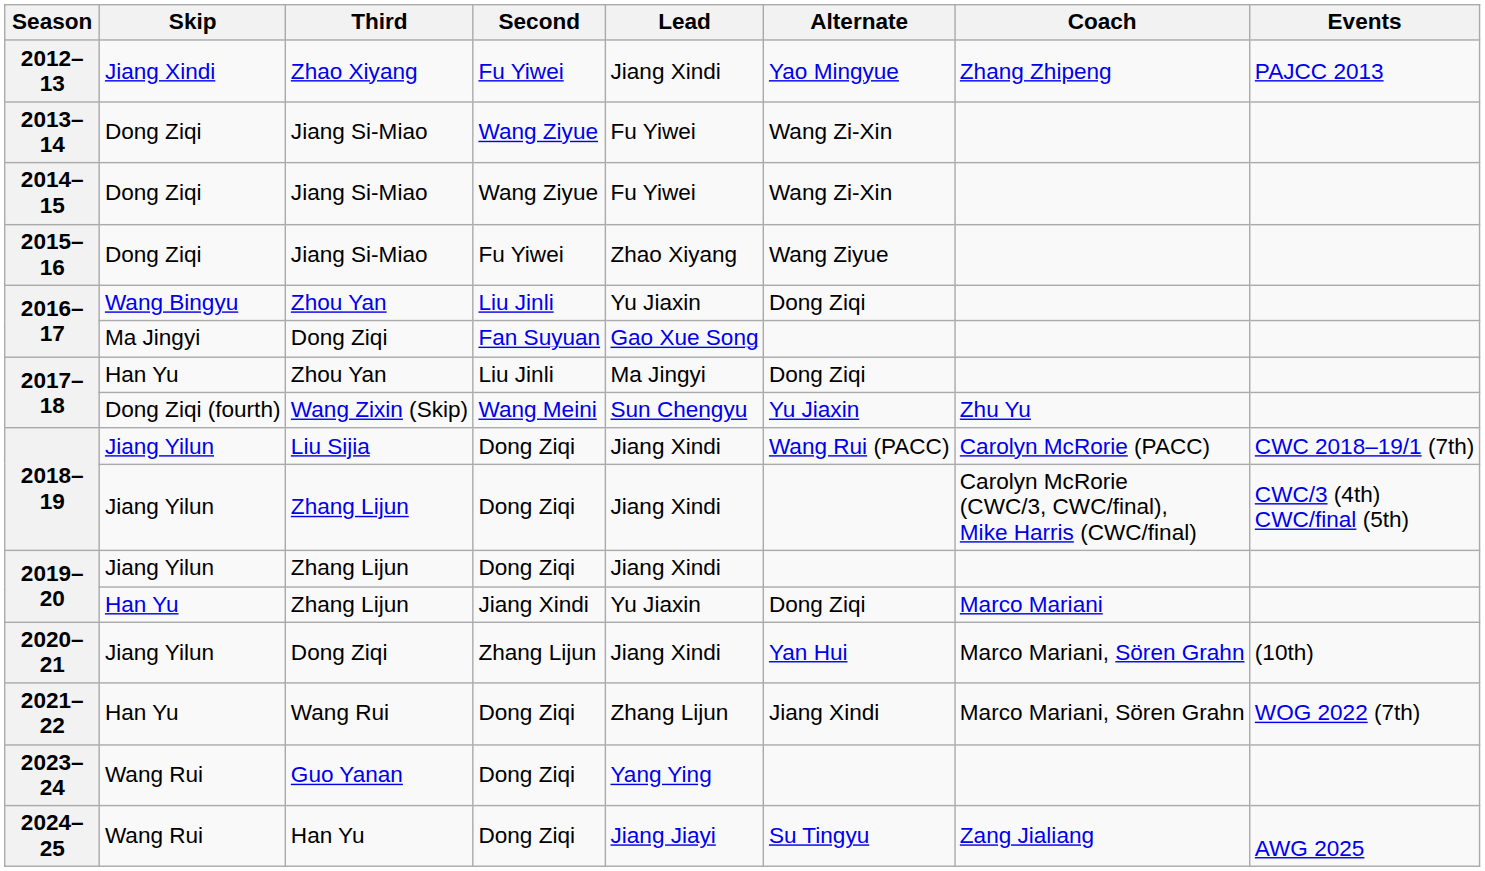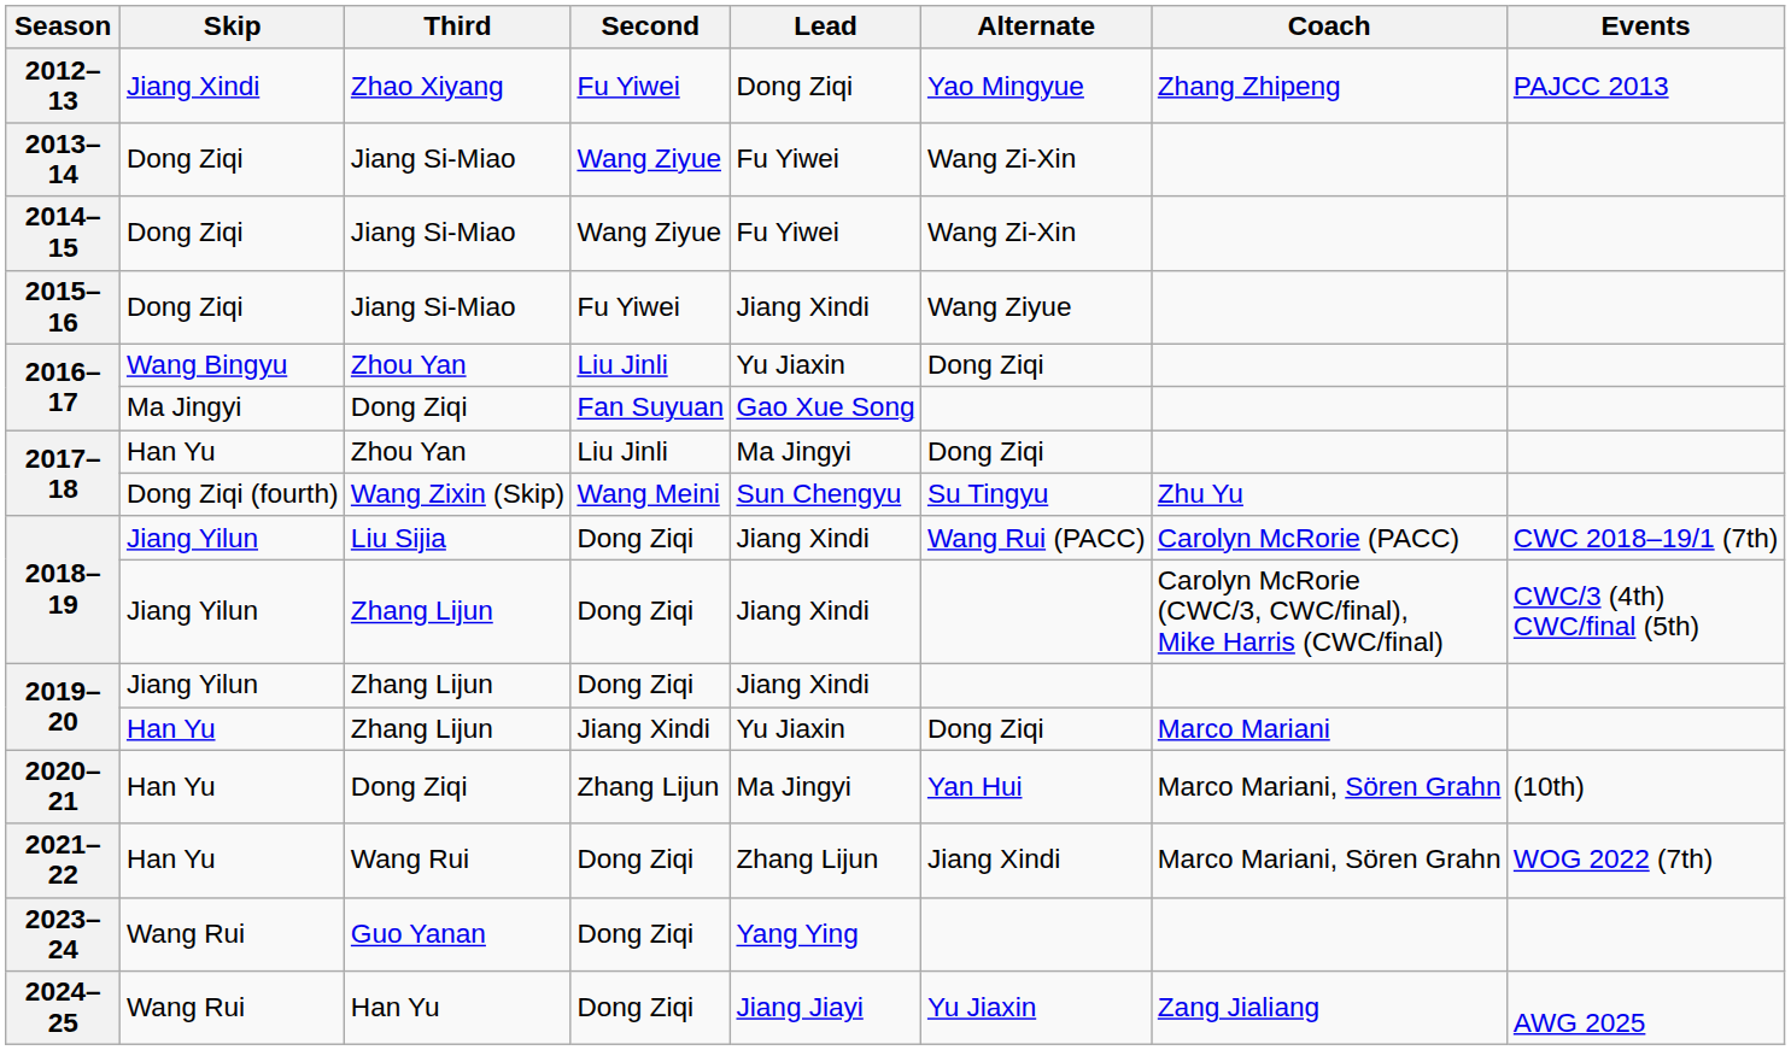 <table class="wikitable">
 <tr>
 <th scope="col" width=60>Season</th>
 <th scope="col">Skip</th>
 <th scope="col">Third</th>
 <th scope="col">Second</th>
 <th scope="col">Lead</th>
 <th scope="col">Alternate</th>
 <th scope="col">Coach</th>
 <th scope="col">Events</th>
 </tr>
 <tr>
 <th scope="row">2012–13</th>
 <td><a href='#'>Jiang Xindi</a></td>
 <td><a href='#'>Zhao Xiyang</a></td>
 <td><a href='#'>Fu Yiwei</a></td>
-<td>Jiang Xindi</td>
+<td>Dong Ziqi</td>
 <td><a href='#'>Yao Mingyue</a></td>
 <td><a href='#'>Zhang Zhipeng</a></td>
 <td><a href='#'>PAJCC 2013</a> </td>
 </tr>
 <tr>
 <th scope="row">2013–14</th>
 <td>Dong Ziqi</td>
 <td>Jiang Si-Miao</td>
 <td><a href='#'>Wang Ziyue</a></td>
 <td>Fu Yiwei</td>
 <td>Wang Zi-Xin</td>
 <td></td>
 <td></td>
 </tr>
 <tr>
 <th scope="row">2014–15</th>
 <td>Dong Ziqi</td>
 <td>Jiang Si-Miao</td>
 <td>Wang Ziyue</td>
 <td>Fu Yiwei</td>
 <td>Wang Zi-Xin</td>
 <td></td>
 <td></td>
 </tr>
 <tr>
 <th scope="row">2015–16</th>
 <td>Dong Ziqi</td>
 <td>Jiang Si-Miao</td>
 <td>Fu Yiwei</td>
-<td>Zhao Xiyang</td>
+<td>Jiang Xindi</td>
 <td>Wang Ziyue</td>
 <td></td>
 <td></td>
 </tr>
 <tr>
 <th scope="row" rowspan=2>2016–17</th>
 <td><a href='#'>Wang Bingyu</a></td>
 <td><a href='#'>Zhou Yan</a></td>
 <td><a href='#'>Liu Jinli</a></td>
 <td>Yu Jiaxin</td>
 <td>Dong Ziqi</td>
 <td></td>
 <td></td>
 </tr>
 <tr>
 <td>Ma Jingyi</td>
 <td>Dong Ziqi</td>
 <td><a href='#'>Fan Suyuan</a></td>
 <td><a href='#'>Gao Xue Song</a></td>
 <td></td>
 <td></td>
 <td></td>
 </tr>
 <tr>
 <th scope="row" rowspan=2>2017–18</th>
 <td>Han Yu</td>
 <td>Zhou Yan</td>
 <td>Liu Jinli</td>
 <td>Ma Jingyi</td>
 <td>Dong Ziqi</td>
 <td></td>
 <td></td>
 </tr>
 <tr>
 <td>Dong Ziqi (fourth)</td>
 <td><a href='#'>Wang Zixin</a> (Skip)</td>
 <td><a href='#'>Wang Meini</a></td>
 <td><a href='#'>Sun Chengyu</a></td>
-<td><a href='#'>Yu Jiaxin</a></td>
+<td><a href='#'>Su Tingyu</a></td>
 <td><a href='#'>Zhu Yu</a></td>
 <td> </td>
 </tr>
 <tr>
 <th scope="row" rowspan=2>2018–19</th>
 <td><a href='#'>Jiang Yilun</a></td>
 <td><a href='#'>Liu Sijia</a></td>
 <td>Dong Ziqi</td>
 <td>Jiang Xindi</td>
 <td><a href='#'>Wang Rui</a> (PACC)</td>
 <td><a href='#'>Carolyn McRorie</a> (PACC)</td>
 <td><a href='#'>CWC 2018–19/1</a> (7th)<br> </td>
 </tr>
 <tr>
 <td>Jiang Yilun</td>
 <td><a href='#'>Zhang Lijun</a></td>
 <td>Dong Ziqi</td>
 <td>Jiang Xindi</td>
 <td></td>
 <td>Carolyn McRorie<br>(CWC/3, CWC/final),<br><a href='#'>Mike Harris</a> (CWC/final)</td>
 <td><a href='#'>CWC/3</a> (4th)<br><a href='#'>CWC/final</a> (5th)</td>
 </tr>
 <tr>
 <th scope="row" rowspan=2>2019–20</th>
 <td>Jiang Yilun</td>
 <td>Zhang Lijun</td>
 <td>Dong Ziqi</td>
 <td>Jiang Xindi</td>
 <td></td>
 <td></td>
 <td></td>
 </tr>
 <tr>
 <td><a href='#'>Han Yu</a></td>
 <td>Zhang Lijun</td>
 <td>Jiang Xindi</td>
 <td>Yu Jiaxin</td>
 <td>Dong Ziqi</td>
 <td><a href='#'>Marco Mariani</a></td>
 <td></td>
 </tr>
 <tr>
 <th scope="row">2020–21</th>
-<td>Jiang Yilun</td>
+<td>Han Yu</td>
 <td>Dong Ziqi</td>
 <td>Zhang Lijun</td>
-<td>Jiang Xindi</td>
+<td>Ma Jingyi</td>
 <td><a href='#'>Yan Hui</a></td>
 <td>Marco Mariani, <a href='#'>Sören Grahn</a></td>
 <td> (10th)</td>
 </tr>
 <tr>
 <th scope="row">2021–22</th>
 <td>Han Yu</td>
 <td>Wang Rui</td>
 <td>Dong Ziqi</td>
 <td>Zhang Lijun</td>
 <td>Jiang Xindi</td>
 <td>Marco Mariani, Sören Grahn</td>
 <td><a href='#'>WOG 2022</a> (7th)</td>
 </tr>
 <tr>
 <th scope="row">2023–24</th>
 <td>Wang Rui</td>
 <td><a href='#'>Guo Yanan</a></td>
 <td>Dong Ziqi</td>
 <td><a href='#'>Yang Ying</a></td>
 <td></td>
 <td></td>
 <td></td>
 </tr>
 <tr>
 <th scope="row">2024–25</th>
 <td>Wang Rui</td>
 <td>Han Yu</td>
 <td>Dong Ziqi</td>
 <td><a href='#'>Jiang Jiayi</a></td>
-<td><a href='#'>Su Tingyu</a></td>
+<td><a href='#'>Yu Jiaxin</a></td>
 <td><a href='#'>Zang Jialiang</a></td>
 <td>  <br> <a href='#'>AWG 2025</a>  <br>  </td>
 </tr>
 </table>
